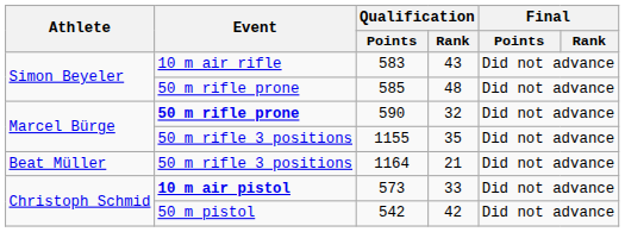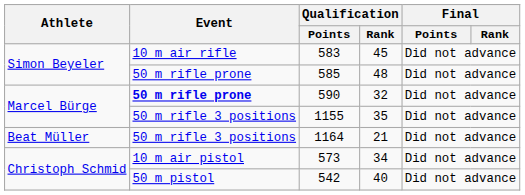 <table class="wikitable" style="font-size:90%">
 <tr>
 <th rowspan="2">Athlete</th>
 <th rowspan="2">Event</th>
 <th colspan=2>Qualification</th>
 <th colspan=2>Final</th>
 </tr>
 <tr style="font-size:95%">
 <th>Points</th>
 <th>Rank</th>
 <th>Points</th>
 <th>Rank</th>
 </tr>
 <tr align=center>
 <td align=left rowspan=2><a href='#'>Simon Beyeler</a></td>
 <td align=left><a href='#'>10 m air rifle</a></td>
 <td>583</td>
-<td>43</td>
+<td>45</td>
 <td colspan=2>Did not advance</td>
 </tr>
 <tr align=center>
 <td align=left><a href='#'>50 m rifle prone</a></td>
 <td>585</td>
 <td>48</td>
 <td colspan=2>Did not advance</td>
 </tr>
 <tr align=center>
 <td align=left rowspan=2><a href='#'>Marcel Bürge</a></td>
 <td align=left><strong><a href='#'>50 m rifle prone</a></strong></td>
 <td>590</td>
 <td>32</td>
 <td colspan=2>Did not advance</td>
 </tr>
 <tr align=center>
 <td align=left><a href='#'>50 m rifle 3 positions</a></td>
 <td>1155</td>
 <td>35</td>
 <td colspan=2>Did not advance</td>
 </tr>
 <tr align=center>
 <td align=left><a href='#'>Beat Müller</a></td>
 <td align=left><a href='#'>50 m rifle 3 positions</a></td>
 <td>1164</td>
 <td>21</td>
 <td colspan=2>Did not advance</td>
 </tr>
 <tr align=center>
 <td align=left rowspan=2><a href='#'>Christoph Schmid</a></td>
-<td align=left><strong><a href='#'>10 m air pistol</a></strong></td>
+<td align=left><a href='#'>10 m air pistol</a></td>
 <td>573</td>
-<td>33</td>
+<td>34</td>
 <td colspan=2>Did not advance</td>
 </tr>
 <tr align=center>
 <td align=left><a href='#'>50 m pistol</a></td>
 <td>542</td>
-<td>42</td>
+<td>40</td>
 <td colspan=2>Did not advance</td>
 </tr>
 </table>
